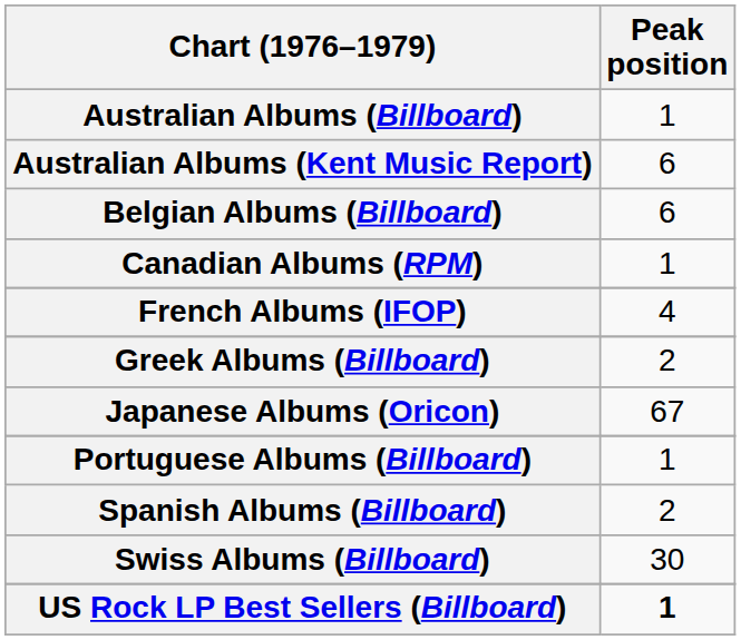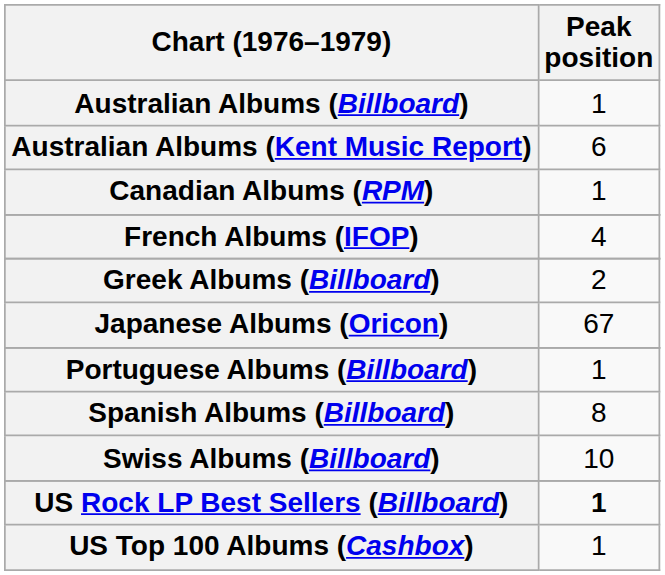 <table class="wikitable sortable plainrowheaders" style="text-align:center">
 <tr>
 <th>Chart (1976–1979)</th>
 <th>Peak<br>position</th>
 </tr>
 <tr>
 <th scope="row">Australian Albums (<a href='#'><em>Billboard</em></a>)</th>
 <td>1</td>
 </tr>
 <tr>
 <th scope="row">Australian Albums (<a href='#'>Kent Music Report</a>)</th>
-<td>6</td>
-</tr>
-<tr>
-<th scope="row">Belgian Albums (<a href='#'><em>Billboard</em></a>)</th>
 <td>6</td>
 </tr>
 <tr>
 <th scope="row">Canadian Albums (<a href='#'><em>RPM</em></a>)</th>
 <td>1</td>
 </tr>
 <tr>
 </tr>
 <tr>
 <th scope="row">French Albums (<a href='#'>IFOP</a>)</th>
 <td>4</td>
 </tr>
 <tr>
 </tr>
 <tr>
 <th scope="row">Greek Albums (<a href='#'><em>Billboard</em></a>)</th>
 <td>2</td>
 </tr>
 <tr>
 <th scope="row">Japanese Albums (<a href='#'>Oricon</a>)</th>
 <td>67</td>
 </tr>
 <tr>
 </tr>
 <tr>
 <th scope="row">Portuguese Albums (<a href='#'><em>Billboard</em></a>)</th>
 <td>1</td>
 </tr>
 <tr>
 <th scope="row">Spanish Albums (<a href='#'><em>Billboard</em></a>)</th>
-<td>2</td>
+<td>8</td>
 </tr>
 <tr>
 <th scope="row">Swiss Albums (<a href='#'><em>Billboard</em></a>)</th>
-<td>30</td>
+<td>10</td>
 </tr>
 <tr>
 </tr>
 <tr>
 <th scope="row">US <a href='#'>Rock LP Best Sellers</a> (<a href='#'><em>Billboard</em></a>)</th>
 <td><strong>1</strong></td>
 </tr>
+<tr>
+<th scope="row">US Top 100 Albums (<a href='#'><em>Cashbox</em></a>)</th>
+<td>1</td>
+</tr>
 </table>
